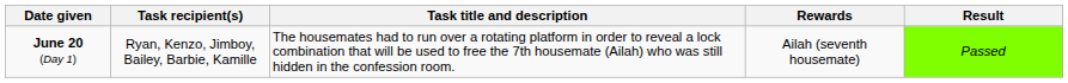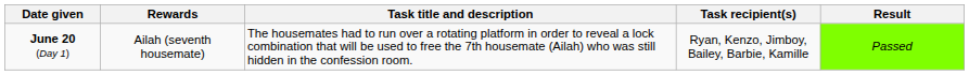 <table class="wikitable" style="text-align:center; font-size:100%; line-height:18px;" width="100%">
 <tr>
 <th style="width: 10%;">Date given</th>
+<th style="width: 15%;">Rewards</th>
+<th style="width: 45%;">Task title and description</th>
 <th style="width: 15%;">Task recipient(s)</th>
-<th style="width: 45%;">Task title and description</th>
-<th style="width: 15%;">Rewards</th>
 <th style="width: 15%;">Result</th>
 </tr>
 <tr>
 <td><strong>June 20</strong><br><small>(<em>Day 1</em>)</small></td>
+<td>Ailah (seventh housemate)</td>
+<td align="left">The housemates had to run over a rotating platform in order to reveal a lock combination that will be used to free the 7th housemate (Ailah) who was still hidden in the confession room.</td>
 <td>Ryan, Kenzo, Jimboy,<br>Bailey, Barbie, Kamille</td>
-<td align="left">The housemates had to run over a rotating platform in order to reveal a lock combination that will be used to free the 7th housemate (Ailah) who was still hidden in the confession room.</td>
-<td>Ailah (seventh housemate)</td>
 <td style="background:#7FFF00;"><em>Passed</em></td>
 </tr>
 </table>
